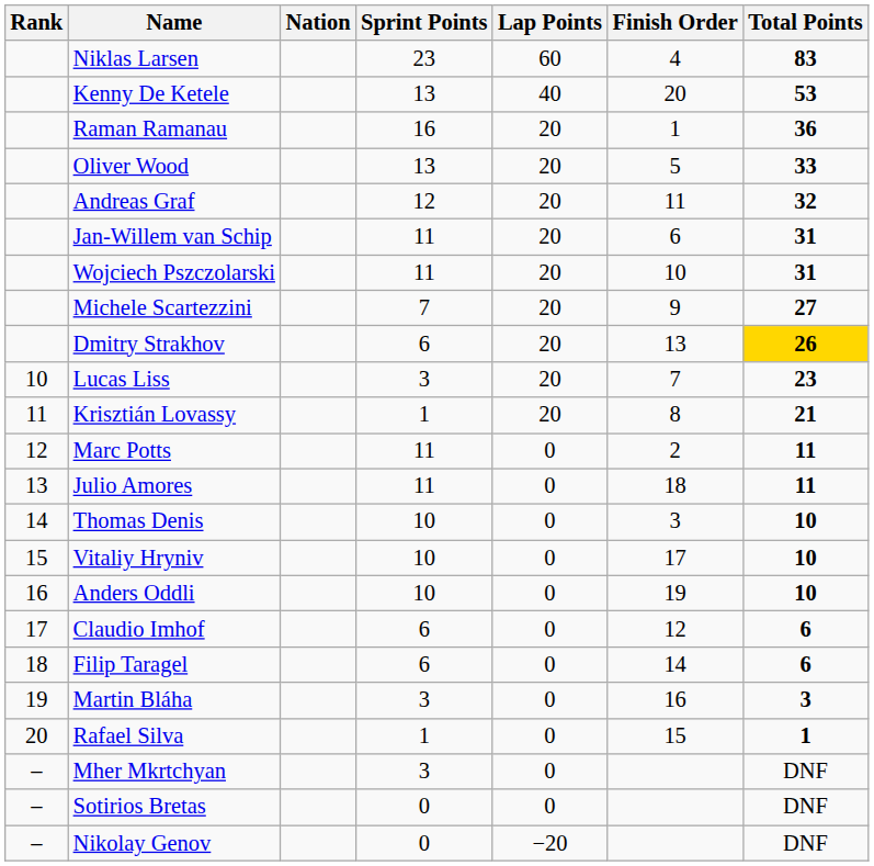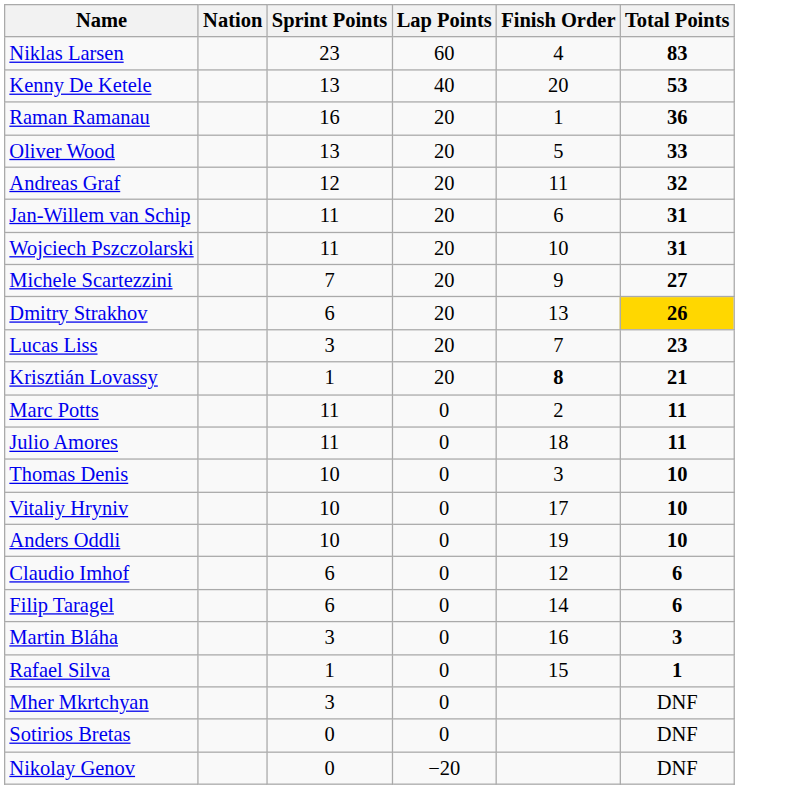 <table class="wikitable sortable" style="text-align:center">
 <tr>
-<th>Rank</th>
 <th>Name</th>
 <th>Nation</th>
 <th>Sprint Points</th>
 <th>Lap Points</th>
 <th>Finish Order</th>
 <th>Total Points</th>
 </tr>
 <tr>
-<td></td>
 <td align=left><a href='#'>Niklas Larsen</a></td>
 <td align=left></td>
 <td>23</td>
 <td>60</td>
 <td>4</td>
 <td><strong>83</strong></td>
 </tr>
 <tr>
-<td></td>
 <td align=left><a href='#'>Kenny De Ketele</a></td>
 <td align=left></td>
 <td>13</td>
 <td>40</td>
 <td>20</td>
 <td><strong>53</strong></td>
 </tr>
 <tr>
-<td></td>
 <td align=left><a href='#'>Raman Ramanau</a></td>
 <td align=left></td>
 <td>16</td>
 <td>20</td>
 <td>1</td>
 <td><strong>36</strong></td>
 </tr>
 <tr>
-<td></td>
 <td align=left><a href='#'>Oliver Wood</a></td>
 <td align=left></td>
 <td>13</td>
 <td>20</td>
 <td>5</td>
 <td><strong>33</strong></td>
 </tr>
 <tr>
-<td></td>
 <td align=left><a href='#'>Andreas Graf</a></td>
 <td align=left></td>
 <td>12</td>
 <td>20</td>
 <td>11</td>
 <td><strong>32</strong></td>
 </tr>
 <tr>
-<td></td>
 <td align=left><a href='#'>Jan-Willem van Schip</a></td>
 <td align=left></td>
 <td>11</td>
 <td>20</td>
 <td>6</td>
 <td><strong>31</strong></td>
 </tr>
 <tr>
-<td></td>
 <td align=left><a href='#'>Wojciech Pszczolarski</a></td>
 <td align=left></td>
 <td>11</td>
 <td>20</td>
 <td>10</td>
 <td><strong>31</strong></td>
 </tr>
 <tr>
-<td></td>
 <td align=left><a href='#'>Michele Scartezzini</a></td>
 <td align=left></td>
 <td>7</td>
 <td>20</td>
 <td>9</td>
 <td><strong>27</strong></td>
 </tr>
 <tr>
-<td></td>
 <td align=left><a href='#'>Dmitry Strakhov</a></td>
 <td align=left></td>
 <td>6</td>
 <td>20</td>
 <td>13</td>
 <td style="background: gold;"><strong>26</strong></td>
 </tr>
 <tr>
-<td>10</td>
 <td align=left><a href='#'>Lucas Liss</a></td>
 <td align=left></td>
 <td>3</td>
 <td>20</td>
 <td>7</td>
 <td><strong>23</strong></td>
 </tr>
 <tr>
-<td>11</td>
 <td align=left><a href='#'>Krisztián Lovassy</a></td>
 <td align=left></td>
 <td>1</td>
 <td>20</td>
-<td>8</td>
+<td><strong>8</strong></td>
 <td><strong>21</strong></td>
 </tr>
 <tr>
-<td>12</td>
 <td align=left><a href='#'>Marc Potts</a></td>
 <td align=left></td>
 <td>11</td>
 <td>0</td>
 <td>2</td>
 <td><strong>11</strong></td>
 </tr>
 <tr>
-<td>13</td>
 <td align=left><a href='#'>Julio Amores</a></td>
 <td align=left></td>
 <td>11</td>
 <td>0</td>
 <td>18</td>
 <td><strong>11</strong></td>
 </tr>
 <tr>
-<td>14</td>
 <td align=left><a href='#'>Thomas Denis</a></td>
 <td align=left></td>
 <td>10</td>
 <td>0</td>
 <td>3</td>
 <td><strong>10</strong></td>
 </tr>
 <tr>
-<td>15</td>
 <td align=left><a href='#'>Vitaliy Hryniv</a></td>
 <td align=left></td>
 <td>10</td>
 <td>0</td>
 <td>17</td>
 <td><strong>10</strong></td>
 </tr>
 <tr>
-<td>16</td>
 <td align=left><a href='#'>Anders Oddli</a></td>
 <td align=left></td>
 <td>10</td>
 <td>0</td>
 <td>19</td>
 <td><strong>10</strong></td>
 </tr>
 <tr>
-<td>17</td>
 <td align=left><a href='#'>Claudio Imhof</a></td>
 <td align=left></td>
 <td>6</td>
 <td>0</td>
 <td>12</td>
 <td><strong>6</strong></td>
 </tr>
 <tr>
-<td>18</td>
 <td align=left><a href='#'>Filip Taragel</a></td>
 <td align=left></td>
 <td>6</td>
 <td>0</td>
 <td>14</td>
 <td><strong>6</strong></td>
 </tr>
 <tr>
-<td>19</td>
 <td align=left><a href='#'>Martin Bláha</a></td>
 <td align=left></td>
 <td>3</td>
 <td>0</td>
 <td>16</td>
 <td><strong>3</strong></td>
 </tr>
 <tr>
-<td>20</td>
 <td align=left><a href='#'>Rafael Silva</a></td>
 <td align=left></td>
 <td>1</td>
 <td>0</td>
 <td>15</td>
 <td><strong>1</strong></td>
 </tr>
 <tr>
-<td>–</td>
 <td align=left><a href='#'>Mher Mkrtchyan</a></td>
 <td align=left></td>
 <td>3</td>
 <td>0</td>
 <td></td>
 <td>DNF</td>
 </tr>
 <tr>
-<td>–</td>
 <td align=left><a href='#'>Sotirios Bretas</a></td>
 <td align=left></td>
 <td>0</td>
 <td>0</td>
 <td></td>
 <td>DNF</td>
 </tr>
 <tr>
-<td>–</td>
 <td align=left><a href='#'>Nikolay Genov</a></td>
 <td align=left></td>
 <td>0</td>
 <td>−20</td>
 <td></td>
 <td>DNF</td>
 </tr>
 </table>
